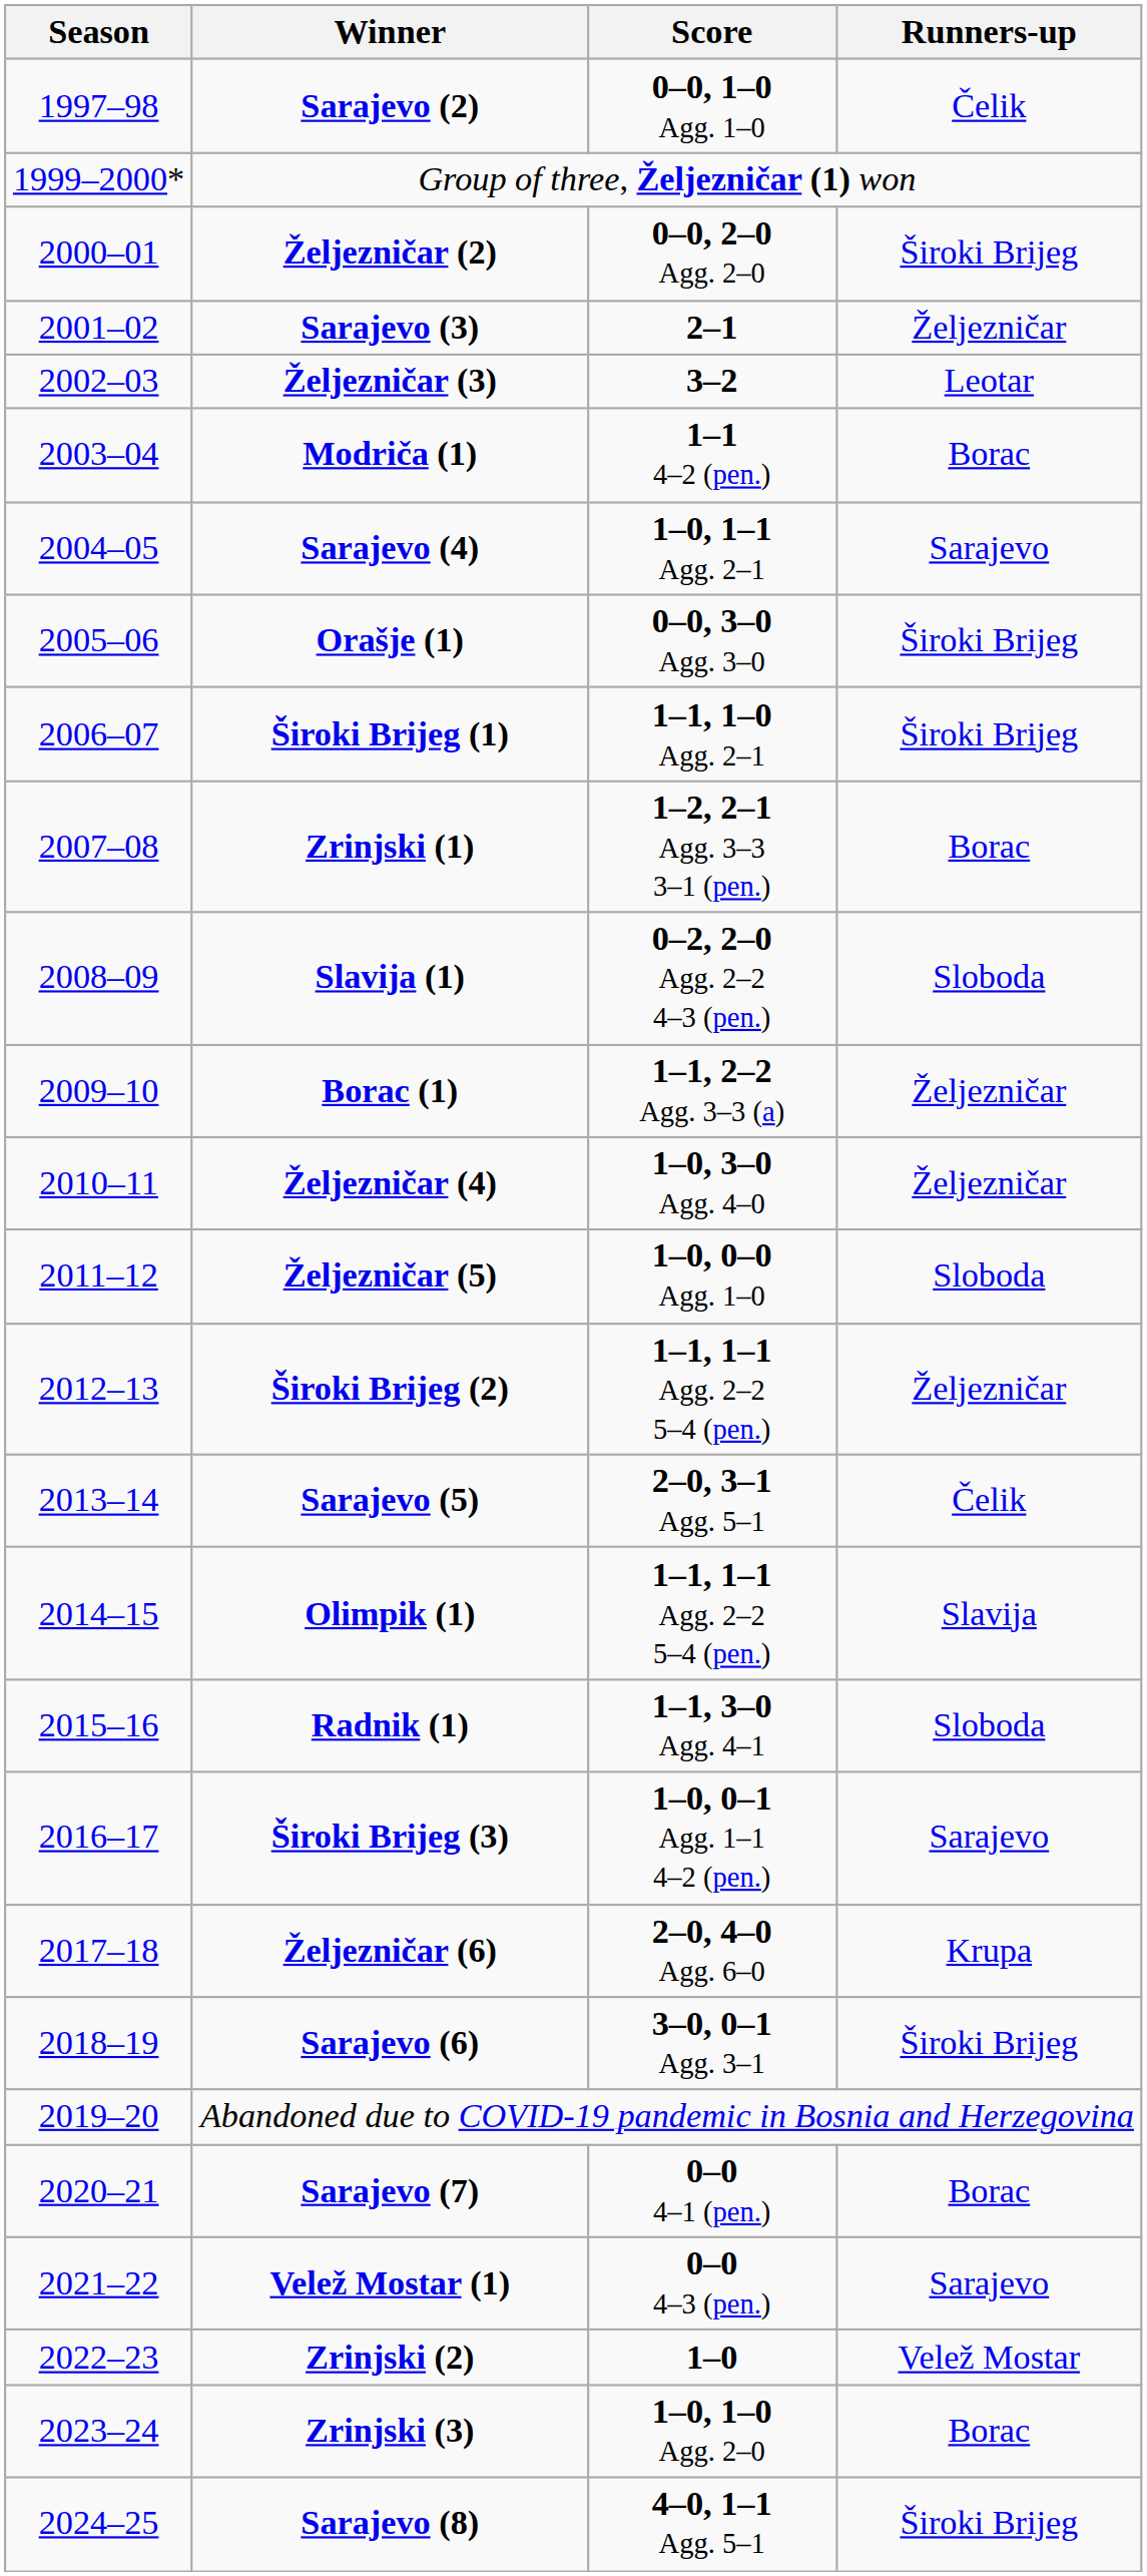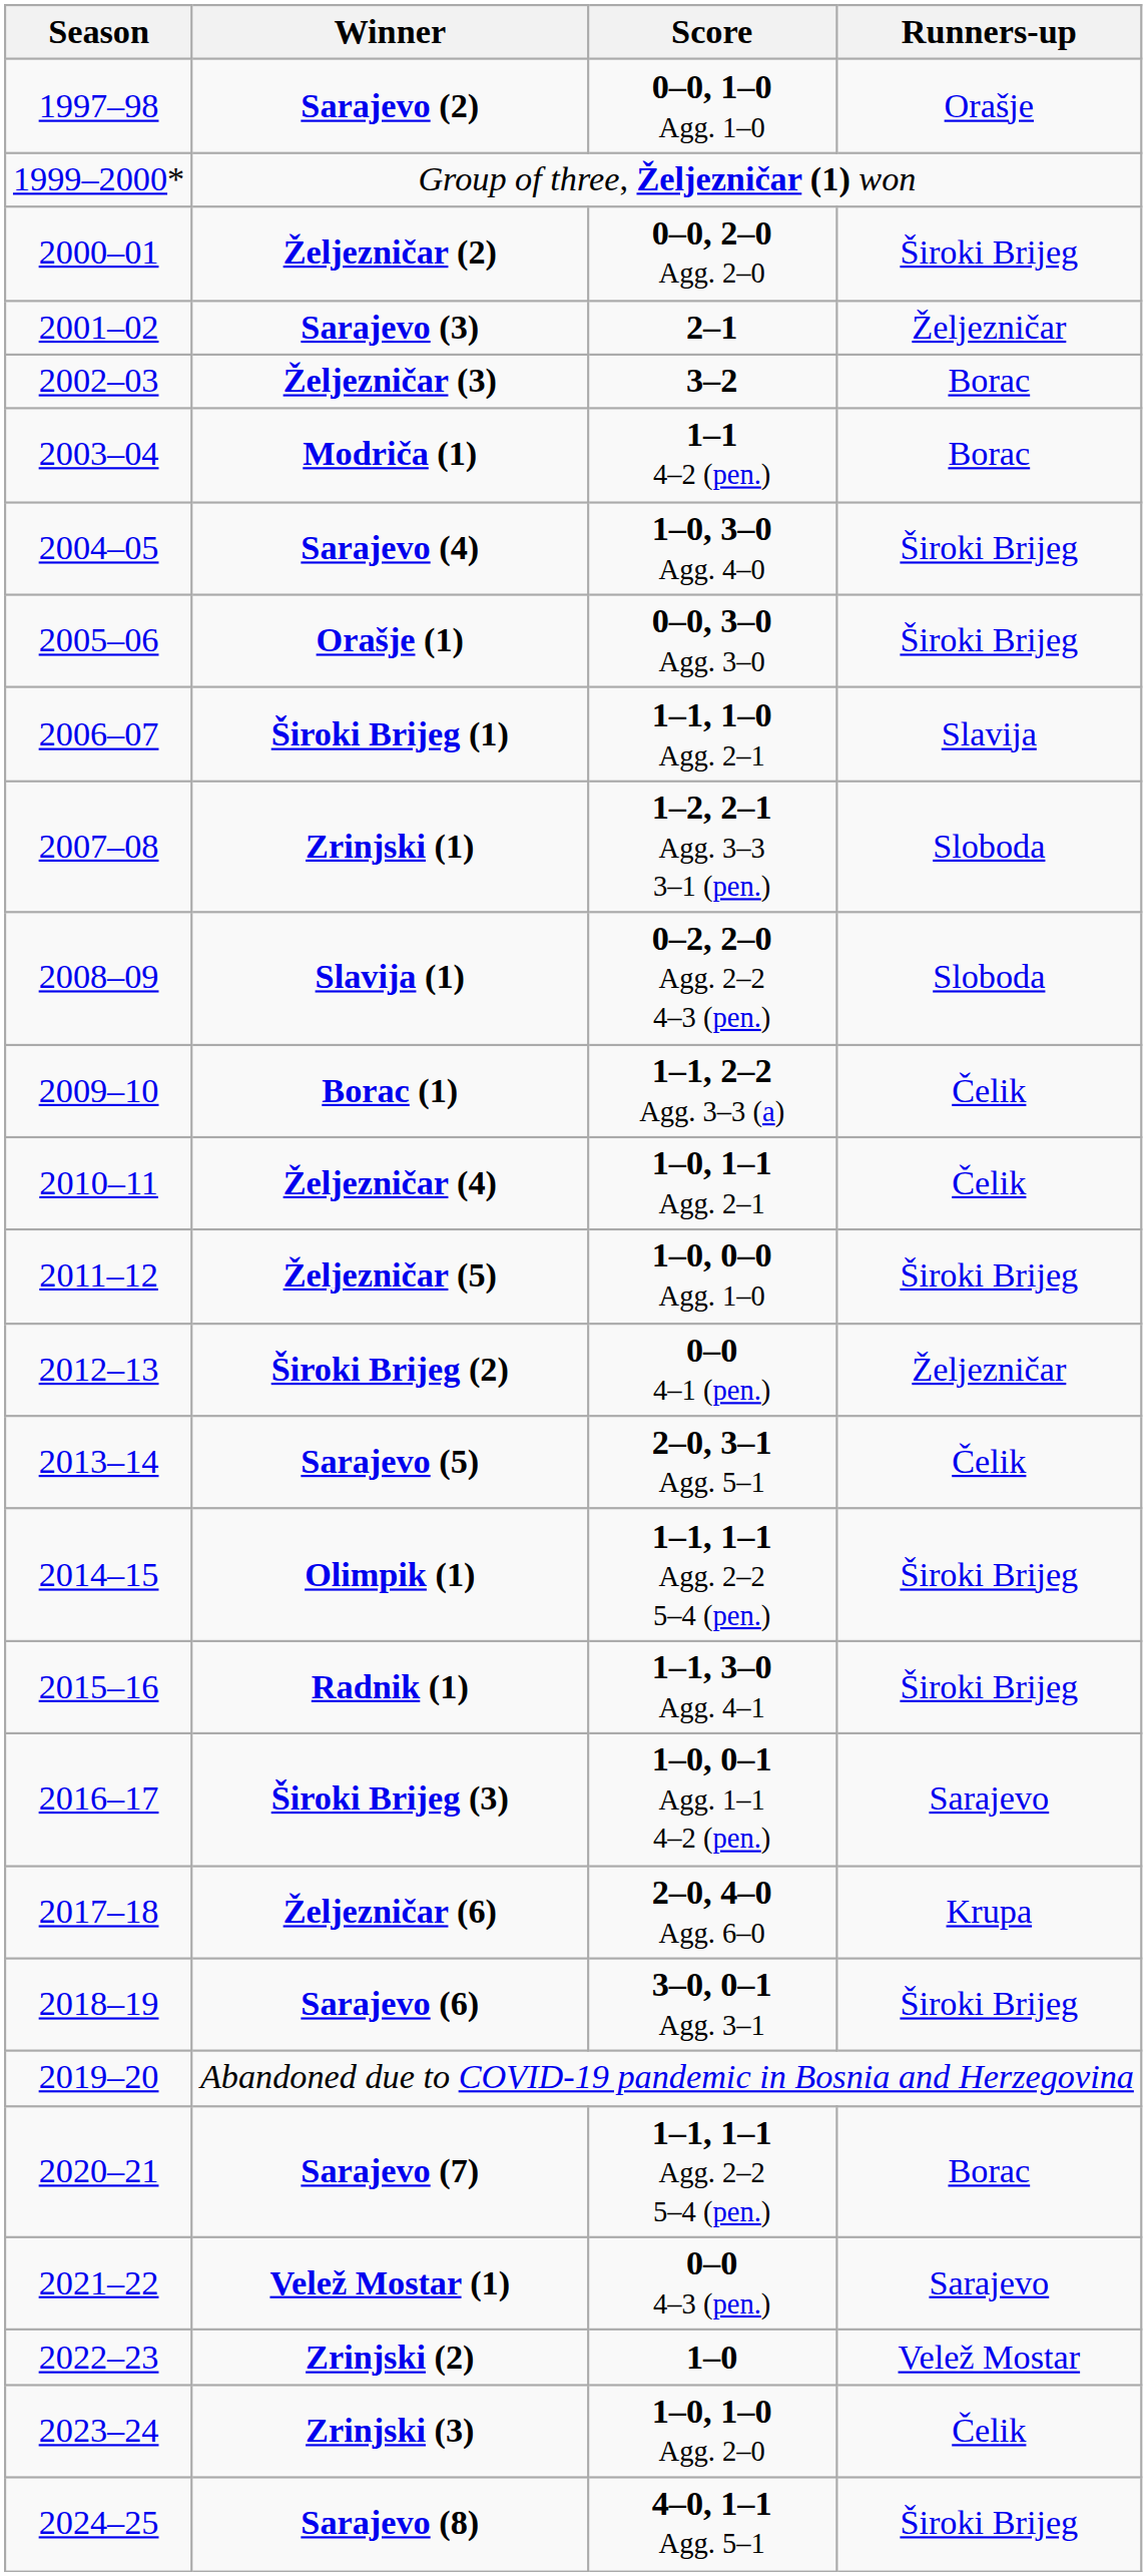 <table class="wikitable" style="text-align: center;">
 <tr>
 <th>Season</th>
 <th>Winner</th>
 <th>Score</th>
 <th>Runners-up</th>
 </tr>
 <tr>
 <td><a href='#'>1997–98</a></td>
 <td><strong><a href='#'>Sarajevo</a> (2)</strong></td>
 <td><strong>0–0, 1–0</strong> <br> <small>Agg. 1–0</small></td>
-<td><a href='#'>Čelik</a></td>
+<td><a href='#'>Orašje</a></td>
 </tr>
 <tr>
 <td><a href='#'>1999–2000</a>*</td>
 <td colspan="3"><em>Group of three</em>, <strong><a href='#'>Željezničar</a> (1)</strong> <em>won</em></td>
 </tr>
 <tr>
 <td><a href='#'>2000–01</a></td>
 <td><strong><a href='#'>Željezničar</a> (2)</strong></td>
 <td><strong>0–0, 2–0</strong> <br> <small>Agg. 2–0</small></td>
 <td><a href='#'>Široki Brijeg</a></td>
 </tr>
 <tr>
 <td><a href='#'>2001–02</a></td>
 <td><strong><a href='#'>Sarajevo</a> (3)</strong></td>
 <td><strong>2–1</strong></td>
 <td><a href='#'>Željezničar</a></td>
 </tr>
 <tr>
 <td><a href='#'>2002–03</a></td>
 <td><strong><a href='#'>Željezničar</a> (3)</strong></td>
 <td><strong>3–2</strong></td>
-<td><a href='#'>Leotar</a></td>
+<td><a href='#'>Borac</a></td>
 </tr>
 <tr>
 <td><a href='#'>2003–04</a></td>
 <td><strong><a href='#'>Modriča</a> (1)</strong></td>
 <td><strong>1–1</strong> <br> <small>4–2 (<a href='#'>pen.</a>)</small></td>
 <td><a href='#'>Borac</a></td>
 </tr>
 <tr>
 <td><a href='#'>2004–05</a></td>
 <td><strong><a href='#'>Sarajevo</a> (4)</strong></td>
-<td><strong>1–0, 1–1</strong> <br> <small>Agg. 2–1</small></td>
-<td><a href='#'>Sarajevo</a></td>
+<td><strong>1–0, 3–0</strong> <br> <small>Agg. 4–0</small></td>
+<td><a href='#'>Široki Brijeg</a></td>
 </tr>
 <tr>
 <td><a href='#'>2005–06</a></td>
 <td><strong><a href='#'>Orašje</a> (1)</strong></td>
 <td><strong>0–0, 3–0</strong> <br> <small>Agg. 3–0</small></td>
 <td><a href='#'>Široki Brijeg</a></td>
 </tr>
 <tr>
 <td><a href='#'>2006–07</a></td>
 <td><strong><a href='#'>Široki Brijeg</a> (1)</strong></td>
 <td><strong>1–1, 1–0</strong> <br> <small>Agg. 2–1</small></td>
-<td><a href='#'>Široki Brijeg</a></td>
+<td><a href='#'>Slavija</a></td>
 </tr>
 <tr>
 <td><a href='#'>2007–08</a></td>
 <td><strong><a href='#'>Zrinjski</a> (1)</strong></td>
 <td><strong>1–2, 2–1</strong> <br> <small>Agg. 3–3 <br> 3–1 (<a href='#'>pen.</a>)</small></td>
-<td><a href='#'>Borac</a></td>
+<td><a href='#'>Sloboda</a></td>
 </tr>
 <tr>
 <td><a href='#'>2008–09</a></td>
 <td><strong><a href='#'>Slavija</a> (1)</strong></td>
 <td><strong>0–2, 2–0</strong> <br> <small>Agg. 2–2 <br> 4–3 (<a href='#'>pen.</a>)</small></td>
 <td><a href='#'>Sloboda</a></td>
 </tr>
 <tr>
 <td><a href='#'>2009–10</a></td>
 <td><strong><a href='#'>Borac</a> (1)</strong></td>
 <td><strong>1–1, 2–2</strong> <br> <small>Agg. 3–3 (<a href='#'>a</a>)</small></td>
-<td><a href='#'>Željezničar</a></td>
+<td><a href='#'>Čelik</a></td>
 </tr>
 <tr>
 <td><a href='#'>2010–11</a></td>
 <td><strong><a href='#'>Željezničar</a> (4)</strong></td>
-<td><strong>1–0, 3–0</strong> <br> <small>Agg. 4–0</small></td>
-<td><a href='#'>Željezničar</a></td>
+<td><strong>1–0, 1–1</strong> <br> <small>Agg. 2–1</small></td>
+<td><a href='#'>Čelik</a></td>
 </tr>
 <tr>
 <td><a href='#'>2011–12</a></td>
 <td><strong><a href='#'>Željezničar</a> (5)</strong></td>
 <td><strong>1–0, 0–0</strong> <br> <small>Agg. 1–0</small></td>
-<td><a href='#'>Sloboda</a></td>
+<td><a href='#'>Široki Brijeg</a></td>
 </tr>
 <tr>
 <td><a href='#'>2012–13</a></td>
 <td><strong><a href='#'>Široki Brijeg</a> (2)</strong></td>
-<td><strong>1–1, 1–1</strong><br> <small>Agg. 2–2 <br> 5–4 (<a href='#'>pen.</a>)</small></td>
+<td><strong>0–0</strong> <br> <small>4–1 (<a href='#'>pen.</a>)</small></td>
 <td><a href='#'>Željezničar</a></td>
 </tr>
 <tr>
 <td><a href='#'>2013–14</a></td>
 <td><strong><a href='#'>Sarajevo</a> (5)</strong></td>
 <td><strong>2–0, 3–1</strong><br> <small>Agg. 5–1</small></td>
 <td><a href='#'>Čelik</a></td>
 </tr>
 <tr>
 <td><a href='#'>2014–15</a></td>
 <td><strong><a href='#'>Olimpik</a> (1)</strong></td>
 <td><strong>1–1, 1–1</strong><br> <small>Agg. 2–2 <br> 5–4 (<a href='#'>pen.</a>)</small></td>
-<td><a href='#'>Slavija</a></td>
+<td><a href='#'>Široki Brijeg</a></td>
 </tr>
 <tr>
 <td><a href='#'>2015–16</a></td>
 <td><strong><a href='#'>Radnik</a> (1)</strong></td>
 <td><strong>1–1, 3–0</strong><br> <small>Agg. 4–1</small></td>
-<td><a href='#'>Sloboda</a></td>
+<td><a href='#'>Široki Brijeg</a></td>
 </tr>
 <tr>
 <td><a href='#'>2016–17</a></td>
 <td><strong><a href='#'>Široki Brijeg</a> (3)</strong></td>
 <td><strong>1–0, 0–1</strong><br> <small>Agg. 1–1 <br> 4–2 (<a href='#'>pen.</a>)</small></td>
 <td><a href='#'>Sarajevo</a></td>
 </tr>
 <tr>
 <td><a href='#'>2017–18</a></td>
 <td><strong><a href='#'>Željezničar</a> (6)</strong></td>
 <td><strong>2–0, 4–0</strong><br> <small>Agg. 6–0</small></td>
 <td><a href='#'>Krupa</a></td>
 </tr>
 <tr>
 <td><a href='#'>2018–19</a></td>
 <td><strong><a href='#'>Sarajevo</a> (6)</strong></td>
 <td><strong>3–0, 0–1</strong><br> <small>Agg. 3–1</small></td>
 <td><a href='#'>Široki Brijeg</a></td>
 </tr>
 <tr>
 <td><a href='#'>2019–20</a></td>
 <td colspan=3><em>Abandoned due to <a href='#'>COVID-19 pandemic in Bosnia and Herzegovina</a></em></td>
 </tr>
 <tr>
 <td><a href='#'>2020–21</a></td>
 <td><strong><a href='#'>Sarajevo</a> (7)</strong></td>
-<td><strong>0–0</strong> <br> <small>4–1 (<a href='#'>pen.</a>)</small></td>
+<td><strong>1–1, 1–1</strong><br> <small>Agg. 2–2 <br> 5–4 (<a href='#'>pen.</a>)</small></td>
 <td><a href='#'>Borac</a></td>
 </tr>
 <tr>
 <td><a href='#'>2021–22</a></td>
 <td><strong><a href='#'>Velež Mostar</a> (1)</strong></td>
 <td><strong>0–0</strong> <br> <small>4–3 (<a href='#'>pen.</a>)</small></td>
 <td><a href='#'>Sarajevo</a></td>
 </tr>
 <tr>
 <td><a href='#'>2022–23</a></td>
 <td><strong><a href='#'>Zrinjski</a> (2)</strong></td>
 <td><strong>1–0</strong></td>
 <td><a href='#'>Velež Mostar</a></td>
 </tr>
 <tr>
 <td><a href='#'>2023–24</a></td>
 <td><strong><a href='#'>Zrinjski</a> (3)</strong></td>
 <td><strong>1–0, 1–0</strong> <br> <small>Agg. 2–0</small></td>
-<td><a href='#'>Borac</a></td>
+<td><a href='#'>Čelik</a></td>
 </tr>
 <tr>
 <td><a href='#'>2024–25</a></td>
 <td><strong><a href='#'>Sarajevo</a> (8)</strong></td>
 <td><strong>4–0, 1–1</strong> <br> <small>Agg. 5–1</small></td>
 <td><a href='#'>Široki Brijeg</a></td>
 </tr>
 </table>
